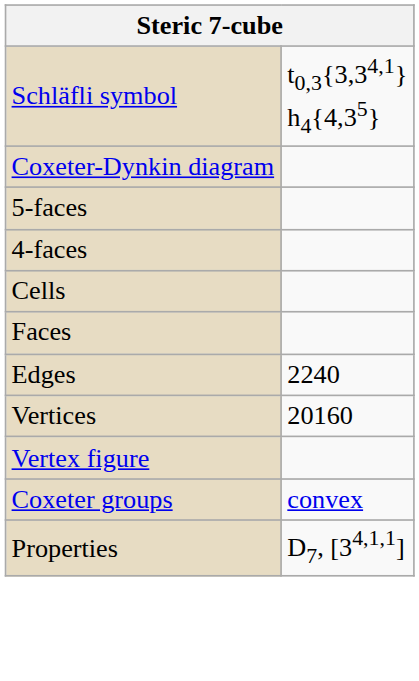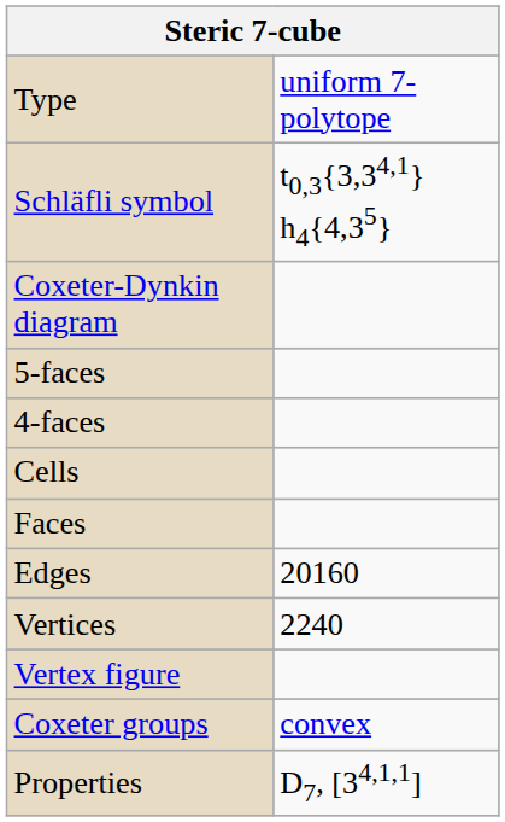 <table class="wikitable" align="right" style="margin-left:10px" width="250">
 <tr>
 <th bgcolor=#e7dcc3 colspan=2>Steric 7-cube</th>
+</tr>
+<tr>
+<td bgcolor=#e7dcc3>Type</td>
+<td><a href='#'>uniform 7-polytope</a></td>
 </tr>
 <tr>
 <td bgcolor=#e7dcc3><a href='#'>Schläfli symbol</a></td>
 <td>t<sub>0,3</sub>{3,3<sup>4,1</sup>}<br>h<sub>4</sub>{4,3<sup>5</sup>}</td>
 </tr>
 <tr>
 <td bgcolor=#e7dcc3><a href='#'>Coxeter-Dynkin diagram</a></td>
 <td><br></td>
 </tr>
 <tr>
 <td bgcolor=#e7dcc3>5-faces</td>
 <td></td>
 </tr>
 <tr>
 <td bgcolor=#e7dcc3>4-faces</td>
 <td></td>
 </tr>
 <tr>
 <td bgcolor=#e7dcc3>Cells</td>
 <td></td>
 </tr>
 <tr>
 <td bgcolor=#e7dcc3>Faces</td>
 <td></td>
 </tr>
 <tr>
 <td bgcolor=#e7dcc3>Edges</td>
-<td>2240</td>
+<td>20160</td>
 </tr>
 <tr>
 <td bgcolor=#e7dcc3>Vertices</td>
-<td>20160</td>
+<td>2240</td>
 </tr>
 <tr>
 <td bgcolor=#e7dcc3><a href='#'>Vertex figure</a></td>
 <td></td>
 </tr>
 <tr>
 <td bgcolor=#e7dcc3><a href='#'>Coxeter groups</a></td>
 <td><a href='#'>convex</a></td>
 </tr>
 <tr>
 <td bgcolor=#e7dcc3>Properties</td>
 <td>D<sub>7</sub>, [3<sup>4,1,1</sup>]</td>
 </tr>
 </table>
